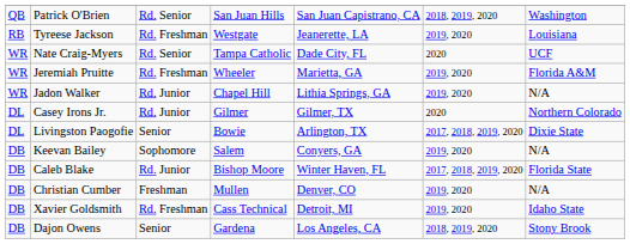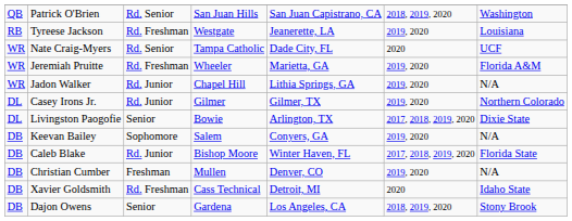 <table class="wikitable">
 <tr>
 </tr>
 <tr>
 <td><a href='#'>QB</a></td>
 <td>Patrick O'Brien</td>
 <td><a href='#'>Rd.</a> Senior</td>
 <td><a href='#'>San Juan Hills</a></td>
 <td><a href='#'>San Juan Capistrano, CA</a></td>
 <td><small><a href='#'>2018</a>, <a href='#'>2019</a>, 2020</small></td>
 <td><a href='#'>Washington</a></td>
 </tr>
 <tr>
 <td><a href='#'>RB</a></td>
 <td>Tyreese Jackson</td>
 <td><a href='#'>Rd.</a> Freshman</td>
 <td><a href='#'>Westgate</a></td>
 <td><a href='#'>Jeanerette, LA</a></td>
 <td><small><a href='#'>2019</a>, 2020</small></td>
 <td><a href='#'>Louisiana</a></td>
 </tr>
 <tr>
 <td><a href='#'>WR</a></td>
 <td>Nate Craig-Myers</td>
 <td><a href='#'>Rd.</a> Senior</td>
 <td><a href='#'>Tampa Catholic</a></td>
 <td><a href='#'>Dade City, FL</a></td>
 <td><small>2020</small></td>
 <td><a href='#'>UCF</a></td>
 </tr>
 <tr>
 <td><a href='#'>WR</a></td>
 <td>Jeremiah Pruitte</td>
 <td><a href='#'>Rd.</a> Freshman</td>
 <td><a href='#'>Wheeler</a></td>
 <td><a href='#'>Marietta, GA</a></td>
 <td><small><a href='#'>2019</a>, 2020</small></td>
 <td><a href='#'>Florida A&M</a></td>
 </tr>
 <tr>
 <td><a href='#'>WR</a></td>
 <td>Jadon Walker</td>
 <td><a href='#'>Rd.</a> Junior</td>
 <td><a href='#'>Chapel Hill</a></td>
 <td><a href='#'>Lithia Springs, GA</a></td>
 <td><small><a href='#'>2019</a>, 2020</small></td>
 <td>N/A</td>
 </tr>
 <tr>
 <td><a href='#'>DL</a></td>
 <td>Casey Irons Jr.</td>
 <td><a href='#'>Rd.</a> Junior</td>
 <td><a href='#'>Gilmer</a></td>
 <td><a href='#'>Gilmer, TX</a></td>
-<td><small>2020</small></td>
+<td><small><a href='#'>2019</a>, 2020</small></td>
 <td><a href='#'>Northern Colorado</a></td>
 </tr>
 <tr>
 <td><a href='#'>DL</a></td>
 <td>Livingston Paogofie</td>
 <td>Senior</td>
 <td><a href='#'>Bowie</a></td>
 <td><a href='#'>Arlington, TX</a></td>
 <td><small><a href='#'>2017</a>, <a href='#'>2018</a>, <a href='#'>2019</a>, 2020</small></td>
 <td><a href='#'>Dixie State</a></td>
 </tr>
 <tr>
 <td><a href='#'>DB</a></td>
 <td>Keevan Bailey</td>
 <td>Sophomore</td>
 <td><a href='#'>Salem</a></td>
 <td><a href='#'>Conyers, GA</a></td>
 <td><small><a href='#'>2019</a>, 2020</small></td>
 <td>N/A</td>
 </tr>
 <tr>
 <td><a href='#'>DB</a></td>
 <td>Caleb Blake</td>
 <td><a href='#'>Rd.</a> Junior</td>
 <td><a href='#'>Bishop Moore</a></td>
 <td><a href='#'>Winter Haven, FL</a></td>
 <td><small><a href='#'>2017</a>, <a href='#'>2018</a>, <a href='#'>2019</a>, 2020</small></td>
 <td><a href='#'>Florida State</a></td>
 </tr>
 <tr>
 <td><a href='#'>DB</a></td>
 <td>Christian Cumber</td>
 <td>Freshman</td>
 <td><a href='#'>Mullen</a></td>
 <td><a href='#'>Denver, CO</a></td>
 <td><small><a href='#'>2019</a>, 2020</small></td>
 <td>N/A</td>
 </tr>
 <tr>
 <td><a href='#'>DB</a></td>
 <td>Xavier Goldsmith</td>
 <td><a href='#'>Rd.</a> Freshman</td>
 <td><a href='#'>Cass Technical</a></td>
 <td><a href='#'>Detroit, MI</a></td>
-<td><small><a href='#'>2019</a>, 2020</small></td>
+<td><small>2020</small></td>
 <td><a href='#'>Idaho State</a></td>
 </tr>
 <tr>
 <td><a href='#'>DB</a></td>
 <td>Dajon Owens</td>
 <td>Senior</td>
 <td><a href='#'>Gardena</a></td>
 <td><a href='#'>Los Angeles, CA</a></td>
 <td><small><a href='#'>2018</a>, <a href='#'>2019</a>, 2020</small></td>
 <td><a href='#'>Stony Brook</a></td>
 </tr>
 </table>
